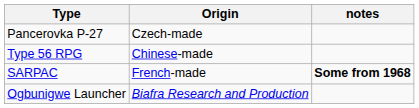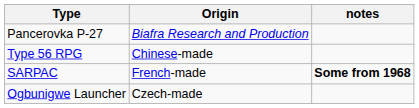 <table class="wikitable">
 <tr>
 <th>Type</th>
 <th>Origin</th>
 <th>notes</th>
 </tr>
 <tr>
 <td>Pancerovka P-27</td>
-<td>Czech-made</td>
+<td><em><a href='#'>Biafra Research and Production</a></em></td>
 <td></td>
 </tr>
 <tr>
 <td><a href='#'>Type 56 RPG</a></td>
 <td><a href='#'>Chinese</a>-made</td>
 <td></td>
 </tr>
 <tr>
 <td><a href='#'>SARPAC</a></td>
 <td><a href='#'>French</a>-made</td>
 <td><strong>Some from 1968</strong></td>
 </tr>
 <tr>
 <td><a href='#'>Ogbunigwe</a> Launcher</td>
-<td><em><a href='#'>Biafra Research and Production</a></em></td>
+<td>Czech-made</td>
 <td></td>
 </tr>
 </table>
